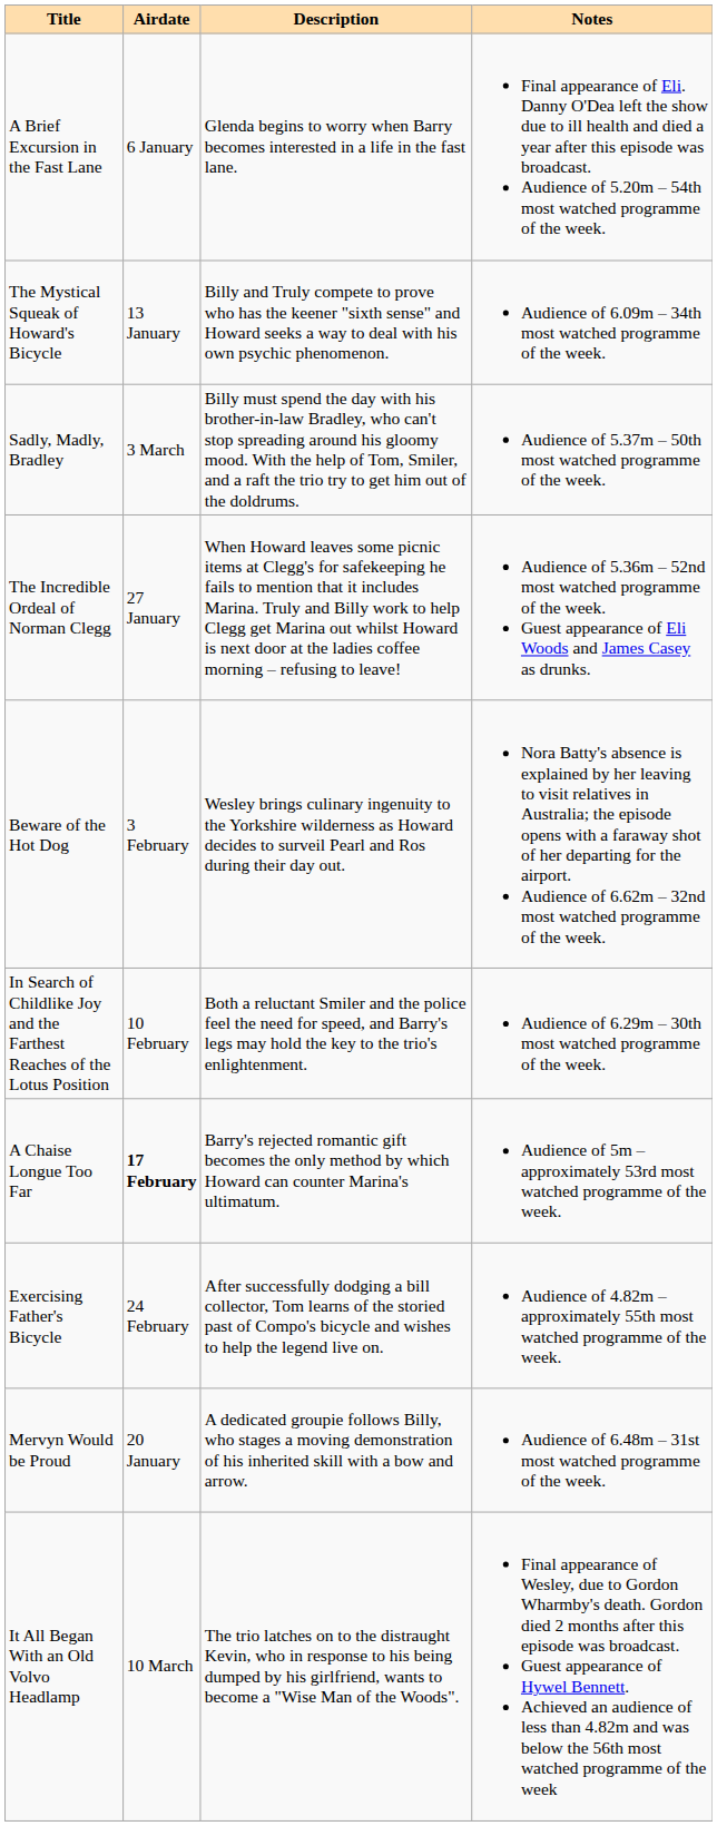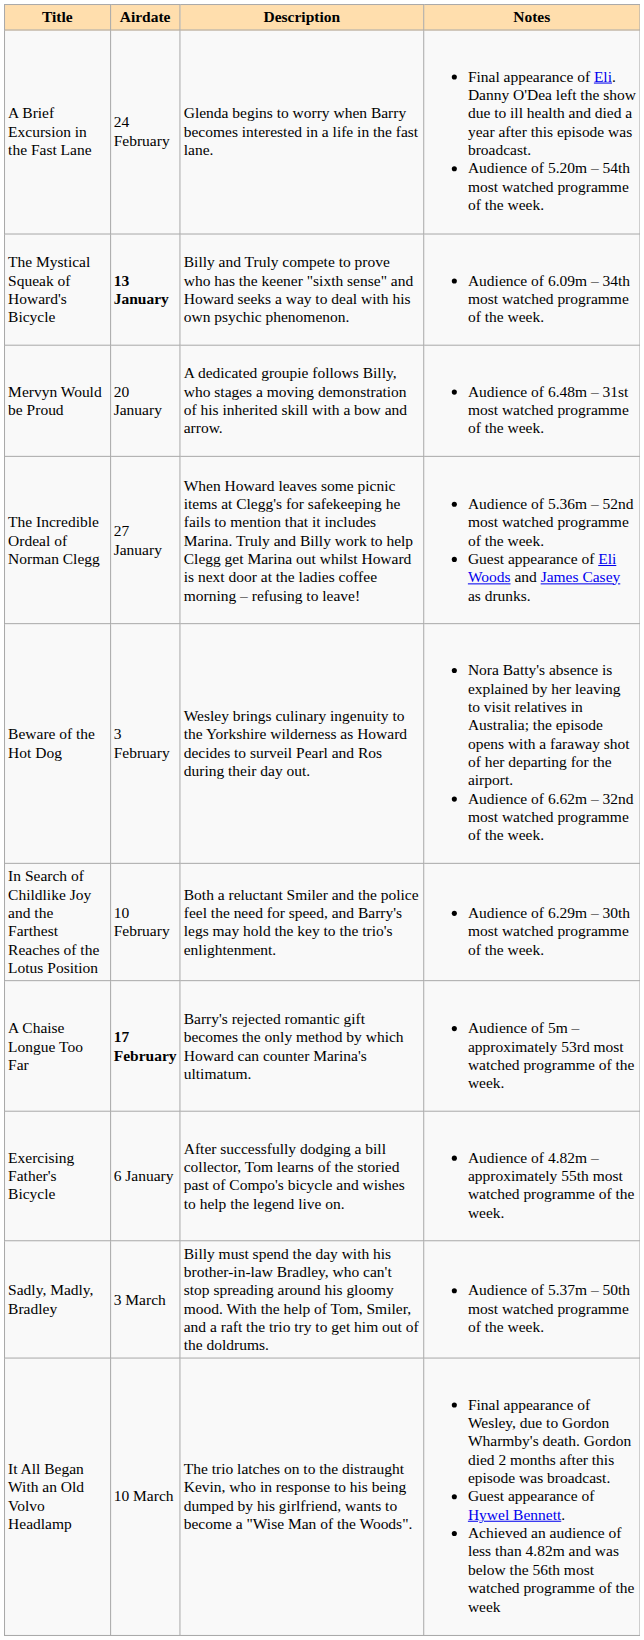 <table class="wikitable" width=100% border=1 style="font-size: 95%">
 <tr>
 <th style="background:#ffdead" width=17%>Title</th>
 <th style="background:#ffdead" width=8%>Airdate</th>
 <th style="background:#ffdead" width=40%>Description</th>
 <th style="background:#ffdead" width=35%>Notes</th>
 </tr>
 <tr>
 <td>A Brief Excursion in the Fast Lane</td>
-<td>6 January</td>
+<td>24 February</td>
 <td>Glenda begins to worry when Barry becomes interested in a life in the fast lane.</td>
 <td><br><ul><li>Final appearance of <a href='#'>Eli</a>. Danny O'Dea left the show due to ill health and died a year after this episode was broadcast.</li><li>Audience of 5.20m – 54th most watched programme of the week.</li></ul></td>
 </tr>
 <tr>
 <td>The Mystical Squeak of Howard's Bicycle</td>
-<td>13 January</td>
+<td><strong>13 January</strong></td>
 <td>Billy and Truly compete to prove who has the keener "sixth sense" and Howard seeks a way to deal with his own psychic phenomenon.</td>
 <td><br><ul><li>Audience of 6.09m – 34th most watched programme of the week.</li></ul></td>
 </tr>
 <tr>
-<td>Sadly, Madly, Bradley</td>
-<td>3 March</td>
-<td>Billy must spend the day with his brother-in-law Bradley, who can't stop spreading around his gloomy mood. With the help of Tom, Smiler, and a raft the trio try to get him out of the doldrums.</td>
-<td><br><ul><li>Audience of 5.37m – 50th most watched programme of the week.</li></ul></td>
+<td>Mervyn Would be Proud</td>
+<td>20 January</td>
+<td>A dedicated groupie follows Billy, who stages a moving demonstration of his inherited skill with a bow and arrow.</td>
+<td><br><ul><li>Audience of 6.48m – 31st most watched programme of the week.</li></ul></td>
 </tr>
 <tr>
 <td>The Incredible Ordeal of Norman Clegg</td>
 <td>27 January</td>
 <td>When Howard leaves some picnic items at Clegg's for safekeeping he fails to mention that it includes Marina. Truly and Billy work to help Clegg get Marina out whilst Howard is next door at the ladies coffee morning – refusing to leave!</td>
 <td><br><ul><li>Audience of 5.36m – 52nd most watched programme of the week.</li><li>Guest appearance of <a href='#'>Eli Woods</a> and <a href='#'>James Casey</a> as drunks.</li></ul></td>
 </tr>
 <tr>
 <td>Beware of the Hot Dog</td>
 <td>3 February</td>
 <td>Wesley brings culinary ingenuity to the Yorkshire wilderness as Howard decides to surveil Pearl and Ros during their day out.</td>
 <td><br><ul><li>Nora Batty's absence is explained by her leaving to visit relatives in Australia; the episode opens with a faraway shot of her departing for the airport.</li><li>Audience of 6.62m – 32nd most watched programme of the week.</li></ul></td>
 </tr>
 <tr>
 <td>In Search of Childlike Joy and the Farthest Reaches of the Lotus Position</td>
 <td>10 February</td>
 <td>Both a reluctant Smiler and the police feel the need for speed, and Barry's legs may hold the key to the trio's enlightenment.</td>
 <td><br><ul><li>Audience of 6.29m – 30th most watched programme of the week.</li></ul></td>
 </tr>
 <tr>
 <td>A Chaise Longue Too Far</td>
 <td><strong>17 February</strong></td>
 <td>Barry's rejected romantic gift becomes the only method by which Howard can counter Marina's ultimatum.</td>
 <td><br><ul><li>Audience of 5m – approximately 53rd most watched programme of the week.</li></ul></td>
 </tr>
 <tr>
 <td>Exercising Father's Bicycle</td>
-<td>24 February</td>
+<td>6 January</td>
 <td>After successfully dodging a bill collector, Tom learns of the storied past of Compo's bicycle and wishes to help the legend live on.</td>
 <td><br><ul><li>Audience of 4.82m – approximately 55th most watched programme of the week.</li></ul></td>
 </tr>
 <tr>
-<td>Mervyn Would be Proud</td>
-<td>20 January</td>
-<td>A dedicated groupie follows Billy, who stages a moving demonstration of his inherited skill with a bow and arrow.</td>
-<td><br><ul><li>Audience of 6.48m – 31st most watched programme of the week.</li></ul></td>
+<td>Sadly, Madly, Bradley</td>
+<td>3 March</td>
+<td>Billy must spend the day with his brother-in-law Bradley, who can't stop spreading around his gloomy mood. With the help of Tom, Smiler, and a raft the trio try to get him out of the doldrums.</td>
+<td><br><ul><li>Audience of 5.37m – 50th most watched programme of the week.</li></ul></td>
 </tr>
 <tr>
 <td>It All Began With an Old Volvo Headlamp</td>
 <td>10 March</td>
 <td>The trio latches on to the distraught Kevin, who in response to his being dumped by his girlfriend, wants to become a "Wise Man of the Woods".</td>
 <td><br><ul><li>Final appearance of Wesley, due to Gordon Wharmby's death. Gordon died 2 months after this episode was broadcast.</li><li>Guest appearance of <a href='#'>Hywel Bennett</a>.</li><li>Achieved an audience of less than 4.82m and was below the 56th most watched programme of the week</li></ul></td>
 </tr>
 <tr>
 </tr>
 </table>
